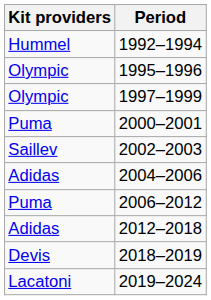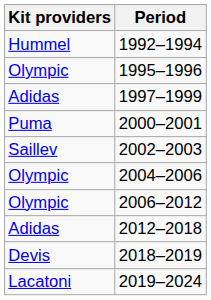 <table class="wikitable">
 <tr>
 <th>Kit providers</th>
 <th>Period</th>
 </tr>
 <tr>
 <td> <a href='#'>Hummel</a></td>
 <td>1992–1994</td>
 </tr>
 <tr>
 <td> <a href='#'>Olympic</a></td>
 <td>1995–1996</td>
 </tr>
 <tr>
-<td> <a href='#'>Olympic</a></td>
+<td> <a href='#'>Adidas</a></td>
 <td>1997–1999</td>
 </tr>
 <tr>
 <td> <a href='#'>Puma</a></td>
 <td>2000–2001</td>
 </tr>
 <tr>
 <td> <a href='#'>Saillev</a></td>
 <td>2002–2003</td>
 </tr>
 <tr>
-<td> <a href='#'>Adidas</a></td>
+<td> <a href='#'>Olympic</a></td>
 <td>2004–2006</td>
 </tr>
 <tr>
-<td> <a href='#'>Puma</a></td>
+<td> <a href='#'>Olympic</a></td>
 <td>2006–2012</td>
 </tr>
 <tr>
 <td> <a href='#'>Adidas</a></td>
 <td>2012–2018</td>
 </tr>
 <tr>
 <td> <a href='#'>Devis</a></td>
 <td>2018–2019</td>
 </tr>
 <tr>
 <td> <a href='#'>Lacatoni</a></td>
 <td>2019–2024</td>
 </tr>
 </table>
